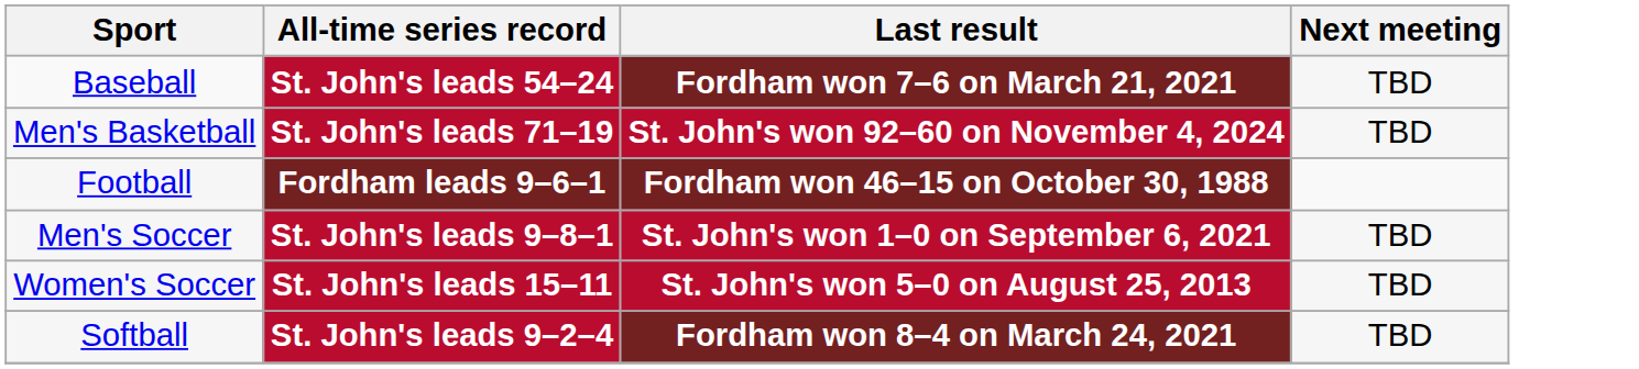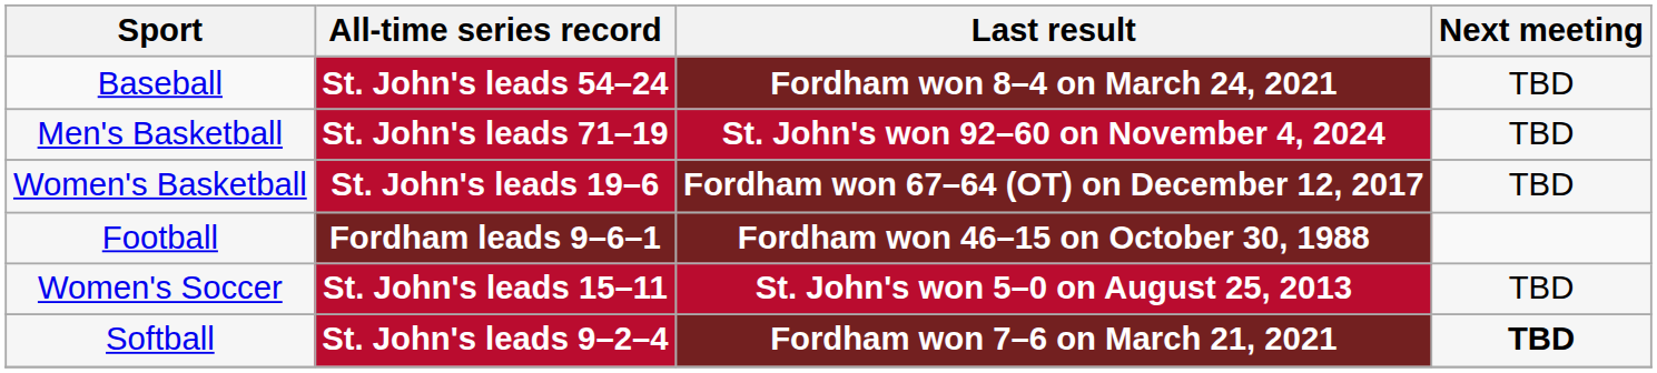 <table class="wikitable" style="margin-left: 1em; margin-bottom: 1em; text-align: center">
 <tr>
 <th>Sport</th>
 <th>All-time series record</th>
 <th>Last result</th>
 <th>Next meeting</th>
 </tr>
 <tr>
 <td><a href='#'>Baseball</a></td>
 <td style="background: #ba0c2f; color:#ffffff"><strong>St. John's leads 54–24</strong></td>
-<td style="background: #732020; color:#ffffff"><strong>Fordham won 7–6 on March 21, 2021</strong></td>
+<td style="background: #732020; color:#ffffff"><strong>Fordham won 8–4 on March 24, 2021</strong></td>
 <td style="background: #f6f6f6;">TBD</td>
 </tr>
 <tr>
 <td style="background: #f6f6f6;"><a href='#'>Men's Basketball</a></td>
 <td style="background: #ba0c2f; color:#ffffff"><strong>St. John's leads 71–19</strong></td>
 <td style="background: #ba0c2f; color:#ffffff"><strong>St. John's won 92–60 on November 4, 2024</strong></td>
 <td style="background: #f6f6f6;">TBD</td>
 </tr>
 <tr>
+<td style="background: #f6f6f6;"><a href='#'>Women's Basketball</a></td>
+<td style="background: #ba0c2f; color:#ffffff"><strong>St. John's leads 19–6</strong></td>
+<td style="background: #732020; color:#ffffff"><strong>Fordham won 67–64 (OT) on December 12, 2017</strong></td>
+<td style="background: #f6f6f6;">TBD</td>
+</tr>
+<tr>
 <td style="background: #f6f6f6;"><a href='#'>Football</a></td>
 <td style="background: #732020; color:#ffffff"><strong>Fordham leads 9–6–1</strong></td>
 <td style="background: #732020; color:#ffffff"><strong>Fordham won 46–15 on October 30, 1988</strong></td>
 <td></td>
-</tr>
-<tr>
-<td style="background: #f6f6f6;"><a href='#'>Men's Soccer</a></td>
-<td style="background: #ba0c2f; color:#ffffff"><strong>St. John's leads 9–8–1</strong></td>
-<td style="background: #ba0c2f; color:#ffffff"><strong>St. John's won 1–0 on September 6, 2021</strong></td>
-<td style="background: #f6f6f6;">TBD</td>
 </tr>
 <tr>
 <td style="background: #f6f6f6;"><a href='#'>Women's Soccer</a></td>
 <td style="background: #ba0c2f; color:#ffffff"><strong>St. John's leads 15–11</strong></td>
 <td style="background: #ba0c2f; color:#ffffff"><strong>St. John's won 5–0 on August 25, 2013</strong></td>
 <td style="background: #f6f6f6;">TBD</td>
 </tr>
 <tr>
 <td style="background: #f6f6f6;"><a href='#'>Softball</a></td>
 <td style="background: #ba0c2f; color:#ffffff"><strong>St. John's leads 9–2–4</strong></td>
-<td style="background: #732020; color:#ffffff"><strong>Fordham won 8–4 on March 24, 2021</strong></td>
-<td style="background: #f6f6f6;">TBD</td>
+<td style="background: #732020; color:#ffffff"><strong>Fordham won 7–6 on March 21, 2021</strong></td>
+<td style="background: #f6f6f6;"><strong>TBD</strong></td>
 </tr>
 <tr>
 </tr>
 </table>
